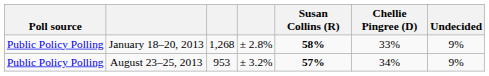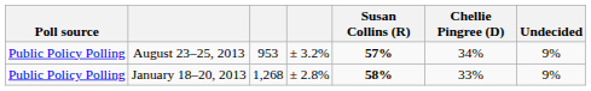 <table class="wikitable" style="text-align:center">
 <tr valign= bottom>
 <th>Poll source</th>
 <th></th>
 <th></th>
 <th></th>
 <th style="width:100px;">Susan<br>Collins (R)</th>
 <th style="width:100px;">Chellie<br>Pingree (D)</th>
 <th>Undecided</th>
 </tr>
 <tr>
 <td align=left><a href='#'>Public Policy Polling</a></td>
+<td>August 23–25, 2013</td>
+<td>953</td>
+<td>± 3.2%</td>
+<td><strong>57%</strong></td>
+<td>34%</td>
+<td>9%</td>
+</tr>
+<tr>
+<td align=left><a href='#'>Public Policy Polling</a></td>
 <td>January 18–20, 2013</td>
 <td>1,268</td>
 <td>± 2.8%</td>
 <td><strong>58%</strong></td>
 <td>33%</td>
 <td>9%</td>
 </tr>
-<tr>
-<td align=left><a href='#'>Public Policy Polling</a></td>
-<td>August 23–25, 2013</td>
-<td>953</td>
-<td>± 3.2%</td>
-<td><strong>57%</strong></td>
-<td>34%</td>
-<td>9%</td>
-</tr>
 </table>
